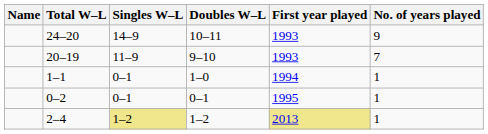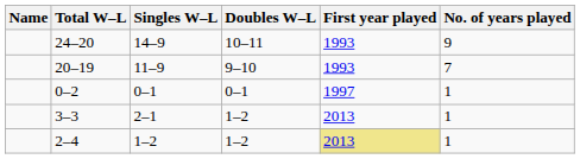 <table class="sortable wikitable">
 <tr>
 <th>Name</th>
 <th>Total W–L</th>
 <th>Singles W–L</th>
 <th>Doubles W–L</th>
 <th>First year played</th>
 <th>No. of years played</th>
 </tr>
 <tr>
 <td></td>
 <td>24–20</td>
 <td>14–9</td>
 <td>10–11</td>
 <td><a href='#'>1993</a></td>
 <td>9</td>
 </tr>
 <tr>
 <td></td>
 <td>20–19</td>
 <td>11–9</td>
 <td>9–10</td>
 <td><a href='#'>1993</a></td>
 <td>7</td>
 </tr>
 <tr>
 <td></td>
-<td>1–1</td>
+<td>0–2</td>
 <td>0–1</td>
-<td>1–0</td>
-<td><a href='#'>1994</a></td>
+<td>0–1</td>
+<td><a href='#'>1997</a></td>
 <td>1</td>
 </tr>
 <tr>
 <td></td>
-<td>0–2</td>
-<td>0–1</td>
-<td>0–1</td>
-<td><a href='#'>1995</a></td>
+<td>3–3</td>
+<td>2–1</td>
+<td>1–2</td>
+<td><a href='#'>2013</a></td>
 <td>1</td>
 </tr>
 <tr>
 <td></td>
 <td>2–4</td>
-<td style="background: khaki;">1–2</td>
+<td>1–2</td>
 <td>1–2</td>
 <td style="background: khaki;"><a href='#'>2013</a></td>
 <td>1</td>
 </tr>
 </table>
